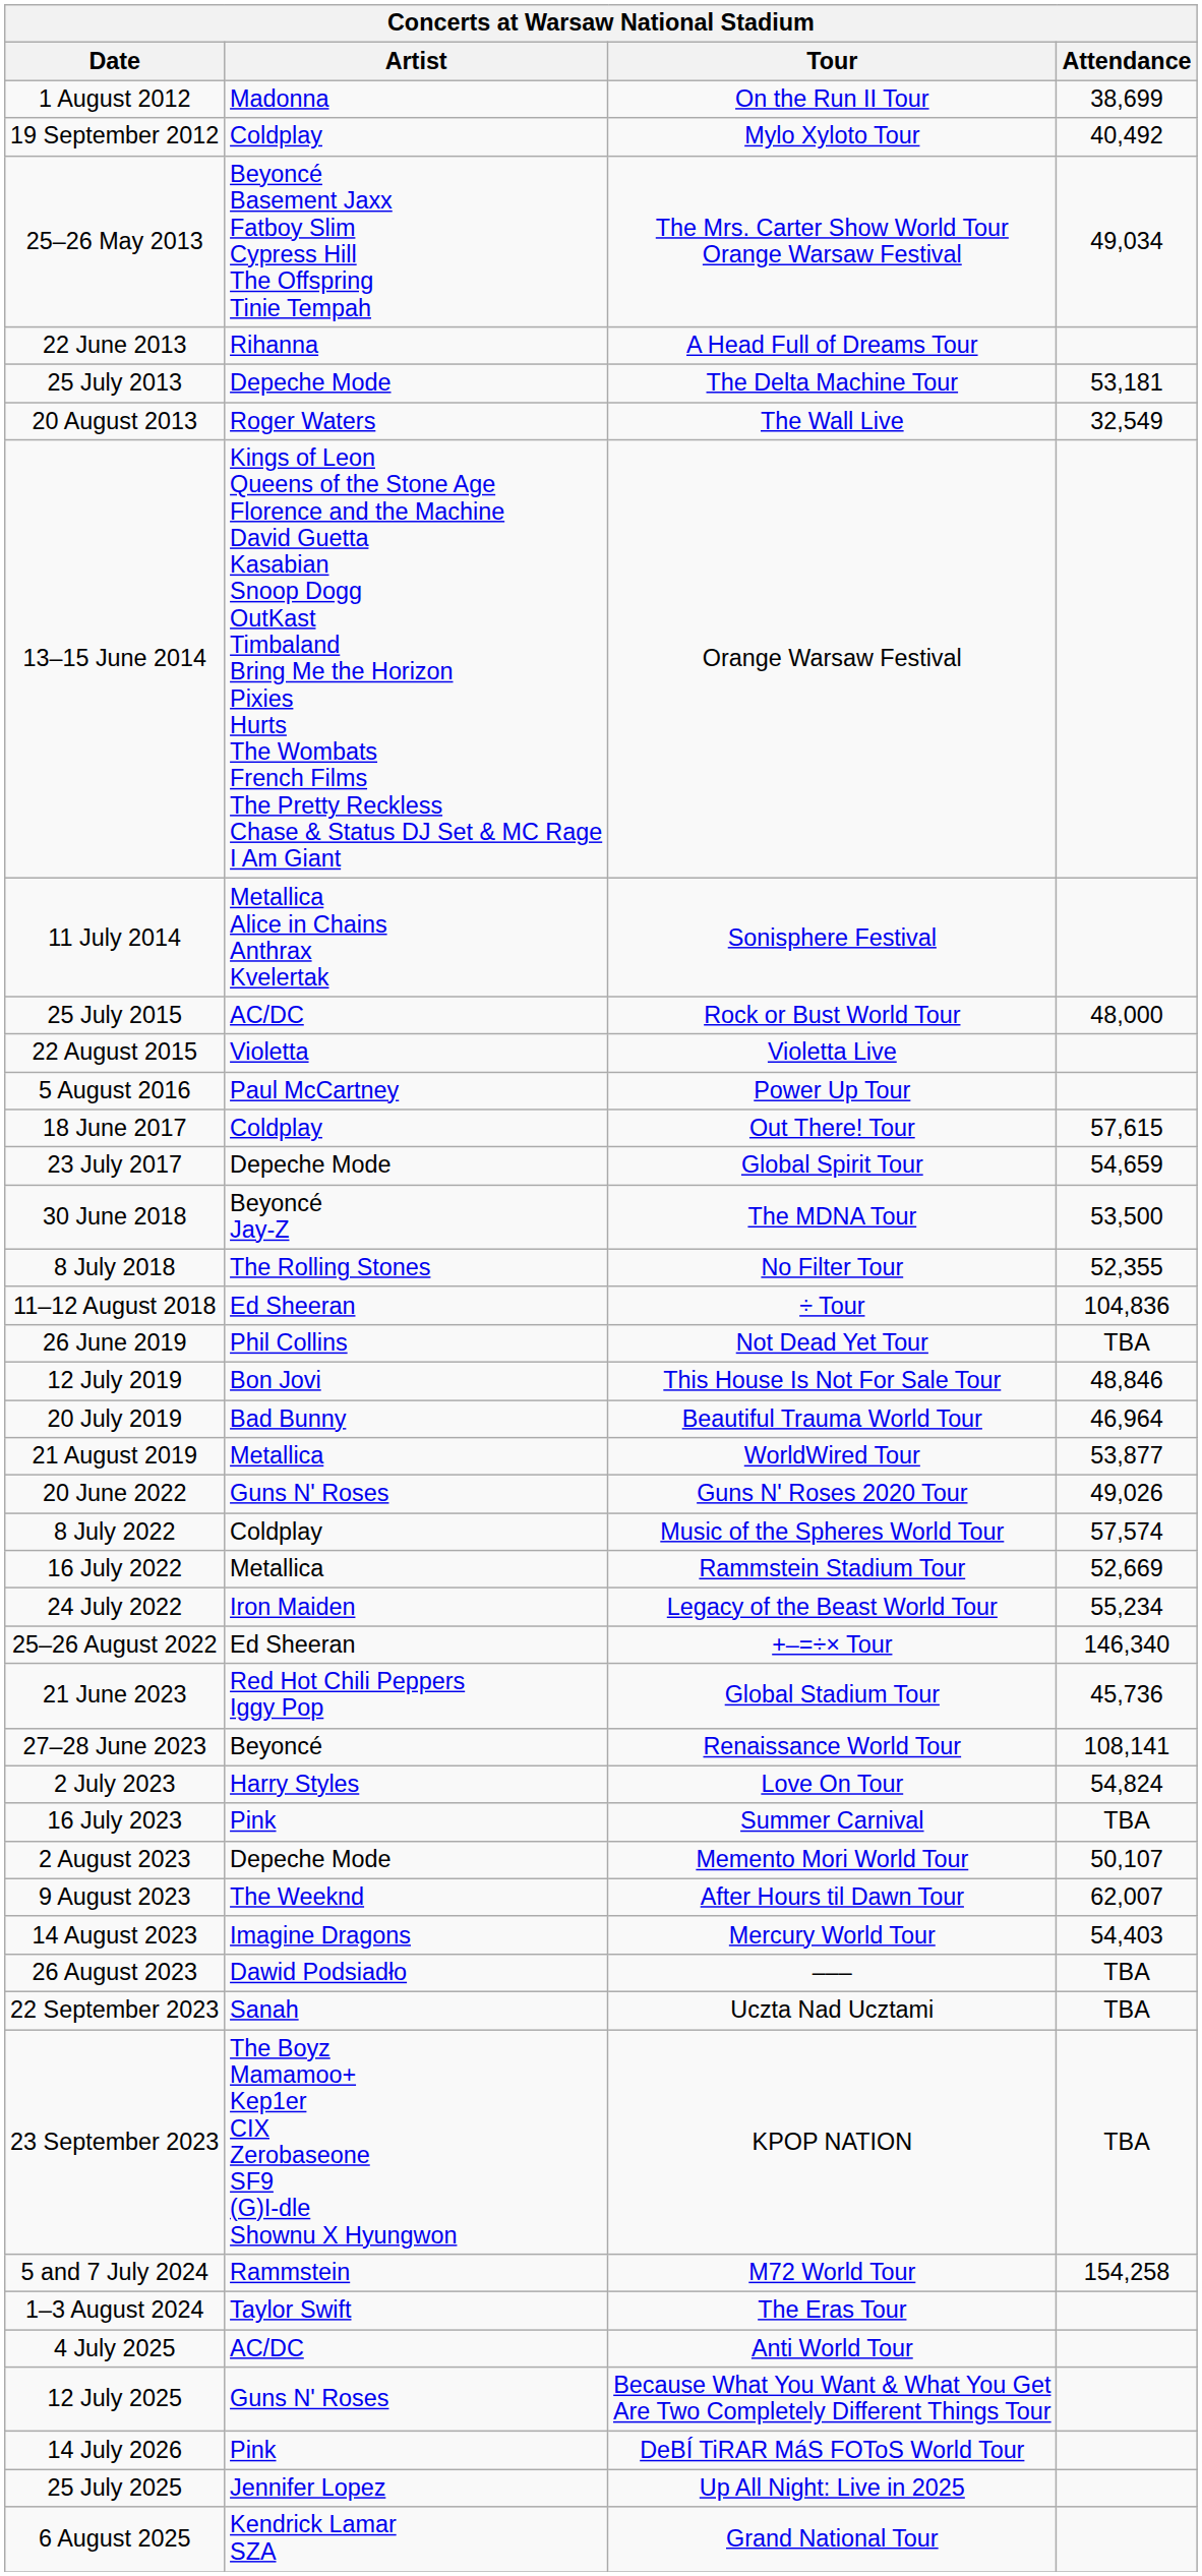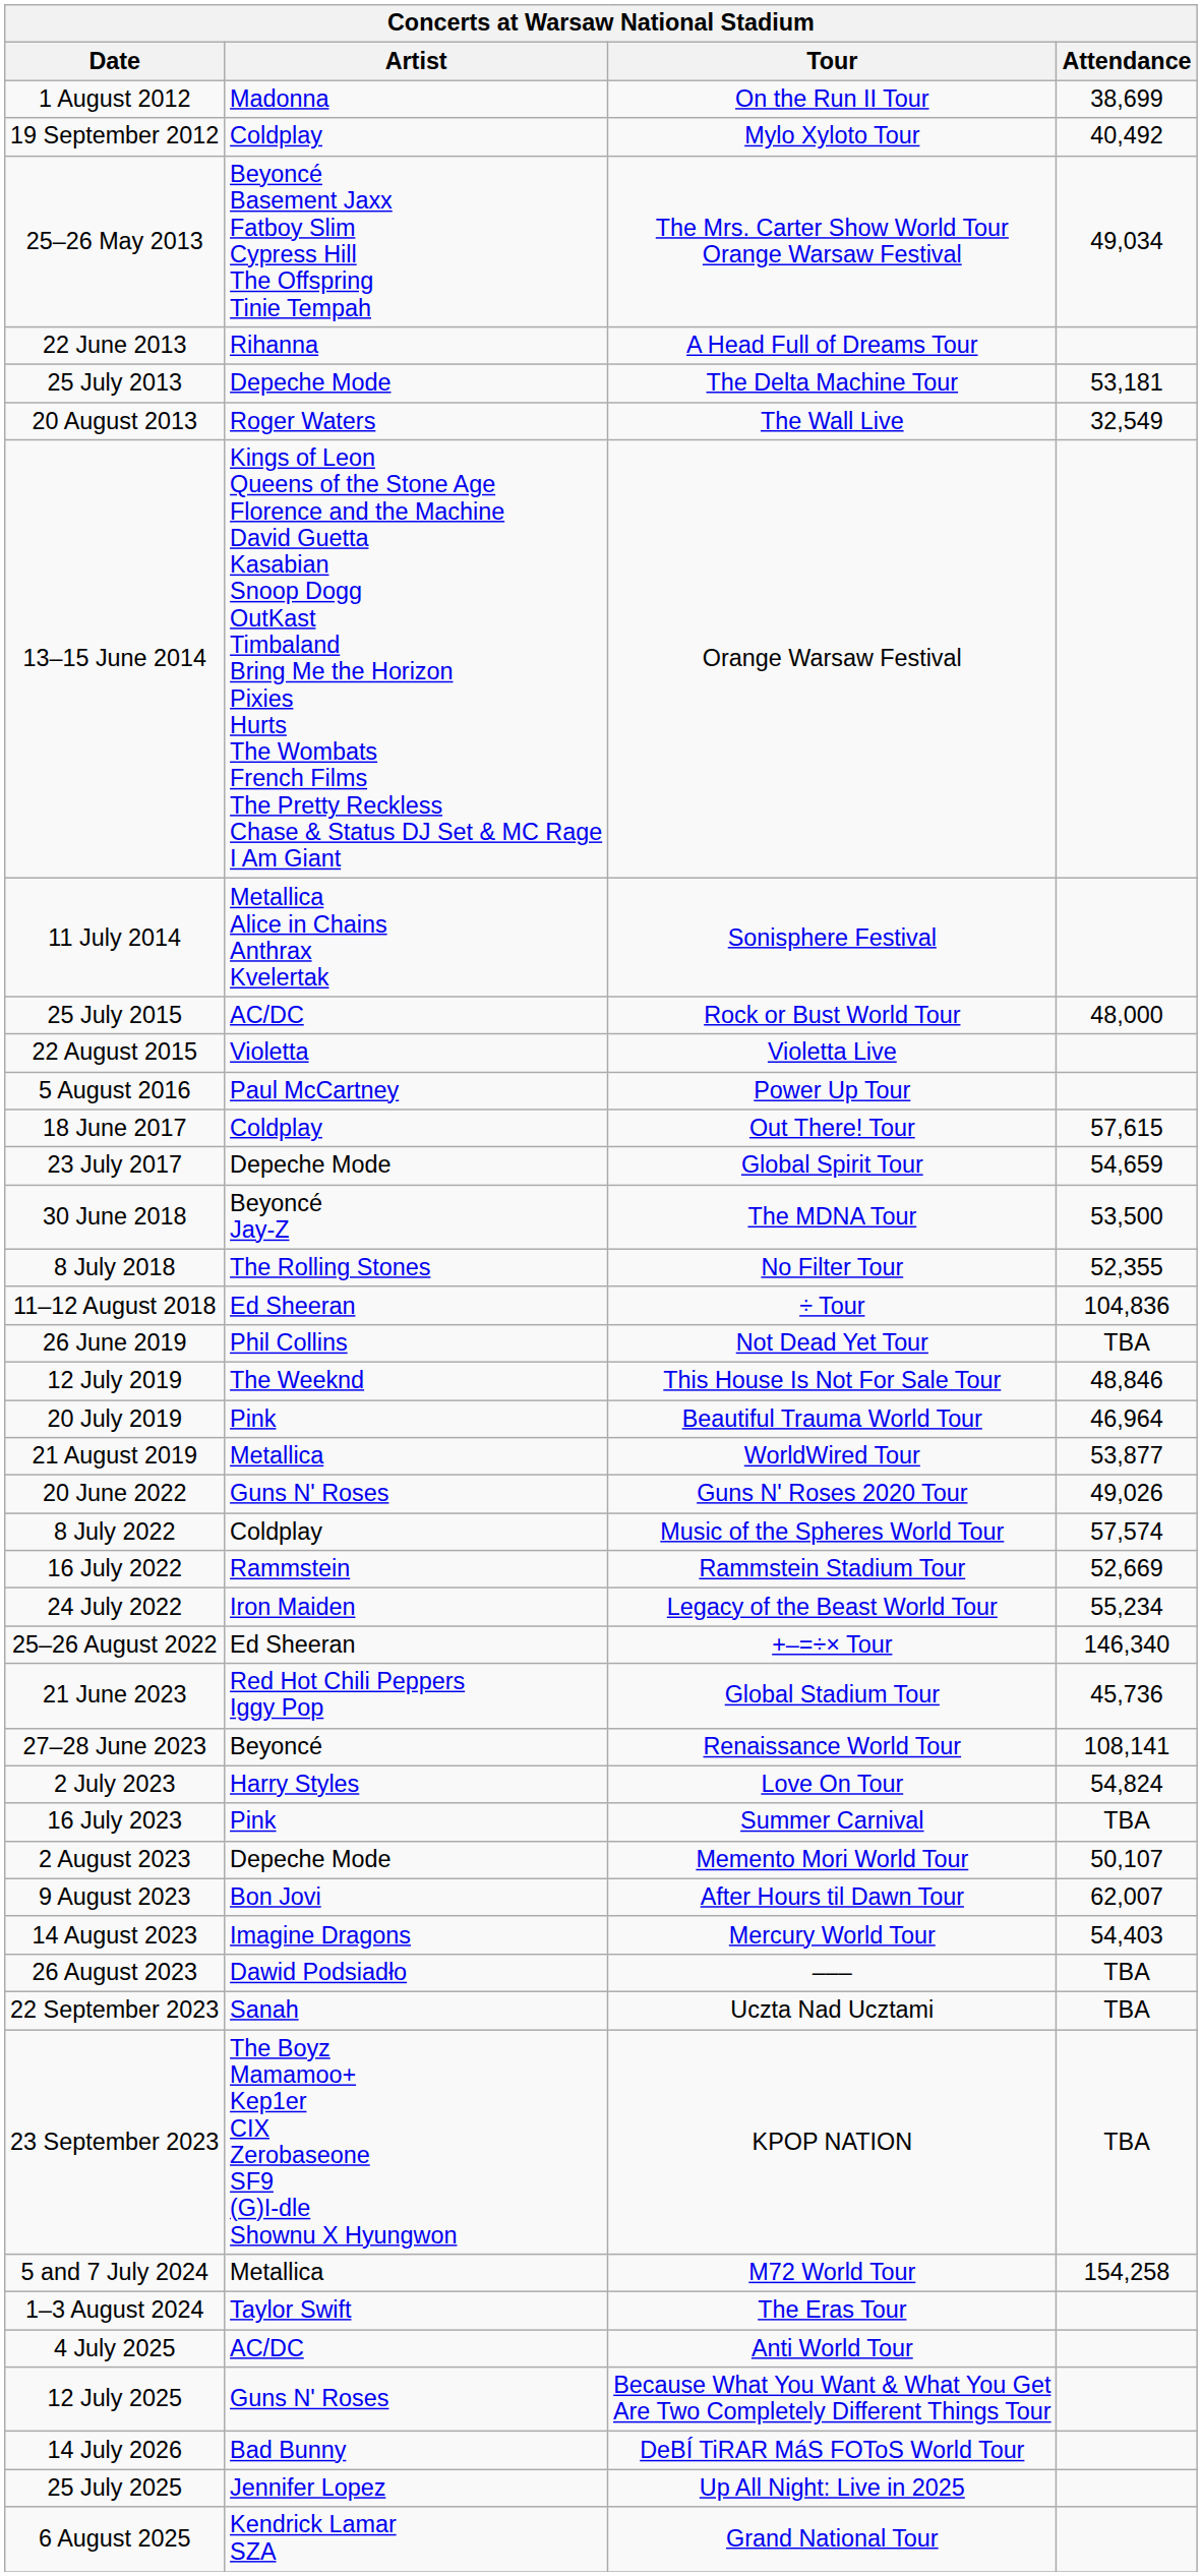 <table class="wikitable" style="text-align:center;">
 <tr>
 <th colspan=4>Concerts at Warsaw National Stadium</th>
 </tr>
 <tr>
 <th>Date</th>
 <th>Artist</th>
 <th>Tour</th>
 <th>Attendance</th>
 </tr>
 <tr>
 <td>1 August 2012</td>
 <td align=left><a href='#'>Madonna</a></td>
 <td><a href='#'>On the Run II Tour</a></td>
 <td>38,699</td>
 </tr>
 <tr>
 <td>19 September 2012</td>
 <td align=left><a href='#'>Coldplay</a></td>
 <td><a href='#'>Mylo Xyloto Tour</a></td>
 <td>40,492</td>
 </tr>
 <tr>
 <td>25–26 May 2013</td>
 <td align=left><a href='#'>Beyoncé</a><br><a href='#'>Basement Jaxx</a><br><a href='#'>Fatboy Slim</a><br><a href='#'>Cypress Hill</a><br><a href='#'>The Offspring</a><br><a href='#'>Tinie Tempah</a></td>
 <td><a href='#'>The Mrs. Carter Show World Tour</a><br><a href='#'>Orange Warsaw Festival</a></td>
 <td>49,034</td>
 </tr>
 <tr>
 <td>22 June 2013</td>
 <td align=left><a href='#'>Rihanna</a></td>
 <td><a href='#'>A Head Full of Dreams Tour</a></td>
 <td></td>
 </tr>
 <tr>
 <td>25 July 2013</td>
 <td align=left><a href='#'>Depeche Mode</a></td>
 <td><a href='#'>The Delta Machine Tour</a></td>
 <td>53,181</td>
 </tr>
 <tr>
 <td>20 August 2013</td>
 <td align=left><a href='#'>Roger Waters</a></td>
 <td><a href='#'>The Wall Live</a></td>
 <td>32,549</td>
 </tr>
 <tr>
 <td>13–15 June 2014</td>
 <td align=left><a href='#'>Kings of Leon</a><br><a href='#'>Queens of the Stone Age</a><br><a href='#'>Florence and the Machine</a><br><a href='#'>David Guetta</a><br><a href='#'>Kasabian</a><br><a href='#'>Snoop Dogg</a><br><a href='#'>OutKast</a><br><a href='#'>Timbaland</a><br><a href='#'>Bring Me the Horizon</a><br><a href='#'>Pixies</a><br><a href='#'>Hurts</a><br><a href='#'>The Wombats</a><br><a href='#'>French Films</a><br><a href='#'>The Pretty Reckless</a><br><a href='#'>Chase & Status DJ Set & MC Rage</a><br><a href='#'>I Am Giant</a></td>
 <td>Orange Warsaw Festival</td>
 <td></td>
 </tr>
 <tr>
 <td>11 July 2014</td>
 <td align=left><a href='#'>Metallica</a><br><a href='#'>Alice in Chains</a><br><a href='#'>Anthrax</a><br><a href='#'>Kvelertak</a></td>
 <td><a href='#'>Sonisphere Festival</a></td>
 <td></td>
 </tr>
 <tr>
 <td>25 July 2015</td>
 <td align=left><a href='#'>AC/DC</a></td>
 <td><a href='#'>Rock or Bust World Tour</a></td>
 <td>48,000</td>
 </tr>
 <tr>
 <td>22 August 2015</td>
 <td align=left><a href='#'>Violetta</a></td>
 <td><a href='#'>Violetta Live</a></td>
 <td></td>
 </tr>
 <tr>
 <td>5 August 2016</td>
 <td align=left><a href='#'>Paul McCartney</a></td>
 <td><a href='#'>Power Up Tour</a></td>
 <td></td>
 </tr>
 <tr>
 <td>18 June 2017</td>
 <td align=left><a href='#'>Coldplay</a></td>
 <td><a href='#'>Out There! Tour</a></td>
 <td>57,615</td>
 </tr>
 <tr>
 <td>23 July 2017</td>
 <td align=left>Depeche Mode</td>
 <td><a href='#'>Global Spirit Tour</a></td>
 <td>54,659</td>
 </tr>
 <tr>
 <td>30 June 2018</td>
 <td align=left>Beyoncé<br><a href='#'>Jay-Z</a></td>
 <td><a href='#'>The MDNA Tour</a></td>
 <td>53,500</td>
 </tr>
 <tr>
 <td>8 July 2018</td>
 <td align=left><a href='#'>The Rolling Stones</a></td>
 <td><a href='#'>No Filter Tour</a></td>
 <td>52,355</td>
 </tr>
 <tr>
 <td>11–12 August 2018</td>
 <td align=left><a href='#'>Ed Sheeran</a></td>
 <td><a href='#'>÷ Tour</a></td>
 <td>104,836</td>
 </tr>
 <tr>
 <td>26 June 2019</td>
 <td align=left><a href='#'>Phil Collins</a></td>
 <td><a href='#'>Not Dead Yet Tour</a></td>
 <td>TBA</td>
 </tr>
 <tr>
 <td>12 July 2019</td>
-<td align=left><a href='#'>Bon Jovi</a></td>
+<td align=left><a href='#'>The Weeknd</a></td>
 <td><a href='#'>This House Is Not For Sale Tour</a></td>
 <td>48,846</td>
 </tr>
 <tr>
 <td>20 July 2019</td>
-<td align=left><a href='#'>Bad Bunny</a></td>
+<td align=left><a href='#'>Pink</a></td>
 <td><a href='#'>Beautiful Trauma World Tour</a></td>
 <td>46,964</td>
 </tr>
 <tr>
 <td>21 August 2019</td>
 <td align=left><a href='#'>Metallica</a></td>
 <td><a href='#'>WorldWired Tour</a></td>
 <td>53,877</td>
 </tr>
 <tr>
 <td>20 June 2022</td>
 <td align=left><a href='#'>Guns N' Roses</a></td>
 <td><a href='#'>Guns N' Roses 2020 Tour</a></td>
 <td>49,026</td>
 </tr>
 <tr>
 <td>8 July 2022</td>
 <td align=left>Coldplay</td>
 <td><a href='#'>Music of the Spheres World Tour</a></td>
 <td>57,574</td>
 </tr>
 <tr>
 <td>16 July 2022</td>
-<td align=left>Metallica</td>
+<td align=left><a href='#'>Rammstein</a></td>
 <td><a href='#'>Rammstein Stadium Tour</a></td>
 <td>52,669</td>
 </tr>
 <tr>
 <td>24 July 2022</td>
 <td align=left><a href='#'>Iron Maiden</a></td>
 <td><a href='#'>Legacy of the Beast World Tour</a></td>
 <td>55,234</td>
 </tr>
 <tr>
 <td>25–26 August 2022</td>
 <td align=left>Ed Sheeran</td>
 <td><a href='#'>+–=÷× Tour</a></td>
 <td>146,340</td>
 </tr>
 <tr>
 <td>21 June 2023</td>
 <td align=left><a href='#'>Red Hot Chili Peppers</a><br><a href='#'>Iggy Pop</a></td>
 <td><a href='#'>Global Stadium Tour</a></td>
 <td>45,736</td>
 </tr>
 <tr>
 <td>27–28 June 2023</td>
 <td align=left>Beyoncé</td>
 <td><a href='#'>Renaissance World Tour</a></td>
 <td>108,141</td>
 </tr>
 <tr>
 <td>2 July 2023</td>
 <td align=left><a href='#'>Harry Styles</a></td>
 <td><a href='#'>Love On Tour</a></td>
 <td>54,824</td>
 </tr>
 <tr>
 <td>16 July 2023</td>
 <td align=left><a href='#'>Pink</a></td>
 <td><a href='#'>Summer Carnival</a></td>
 <td>TBA</td>
 </tr>
 <tr>
 <td>2 August 2023</td>
 <td align=left>Depeche Mode</td>
 <td><a href='#'>Memento Mori World Tour</a></td>
 <td>50,107</td>
 </tr>
 <tr>
 <td>9 August 2023</td>
-<td align=left><a href='#'>The Weeknd</a></td>
+<td align=left><a href='#'>Bon Jovi</a></td>
 <td><a href='#'>After Hours til Dawn Tour</a></td>
 <td>62,007</td>
 </tr>
 <tr>
 <td>14 August 2023</td>
 <td align=left><a href='#'>Imagine Dragons</a></td>
 <td><a href='#'>Mercury World Tour</a></td>
 <td>54,403</td>
 </tr>
 <tr>
 <td>26 August 2023</td>
 <td align=left><a href='#'>Dawid Podsiadło</a></td>
 <td>–––</td>
 <td>TBA</td>
 </tr>
 <tr>
 <td>22 September 2023</td>
 <td align=left><a href='#'>Sanah</a></td>
 <td>Uczta Nad Ucztami</td>
 <td>TBA</td>
 </tr>
 <tr>
 <td>23 September 2023</td>
 <td align=left><a href='#'>The Boyz</a><br><a href='#'>Mamamoo+</a><br><a href='#'>Kep1er</a><br><a href='#'>CIX</a><br><a href='#'>Zerobaseone</a><br><a href='#'>SF9</a><br><a href='#'>(G)I-dle</a><br><a href='#'>Shownu X Hyungwon</a></td>
 <td>KPOP NATION</td>
 <td>TBA</td>
 </tr>
 <tr>
 <td>5 and 7 July 2024</td>
-<td align=left><a href='#'>Rammstein</a></td>
+<td align=left>Metallica</td>
 <td><a href='#'>M72 World Tour</a></td>
 <td>154,258</td>
 </tr>
 <tr>
 <td>1–3 August 2024</td>
 <td align=left><a href='#'>Taylor Swift</a></td>
 <td><a href='#'>The Eras Tour</a></td>
 <td></td>
 </tr>
 <tr>
 <td>4 July 2025</td>
 <td align=left><a href='#'>AC/DC</a></td>
 <td><a href='#'>Anti World Tour</a></td>
 <td></td>
 </tr>
 <tr>
 <td>12 July 2025</td>
 <td align=left><a href='#'>Guns N' Roses</a></td>
 <td><a href='#'>Because What You Want & What You Get<br>Are Two Completely Different Things Tour</a></td>
 <td></td>
 </tr>
 <tr>
 <td>14 July 2026</td>
-<td align=left><a href='#'>Pink</a></td>
+<td align=left><a href='#'>Bad Bunny</a></td>
 <td><a href='#'>DeBÍ TiRAR MáS FOToS World Tour</a></td>
 <td></td>
 </tr>
 <tr>
 <td>25 July 2025</td>
 <td align=left><a href='#'>Jennifer Lopez</a></td>
 <td><a href='#'>Up All Night: Live in 2025</a></td>
 <td></td>
 </tr>
 <tr>
 <td>6 August 2025</td>
 <td align=left><a href='#'>Kendrick Lamar</a><br><a href='#'>SZA</a></td>
 <td><a href='#'>Grand National Tour</a></td>
 <td></td>
 </tr>
 </table>
